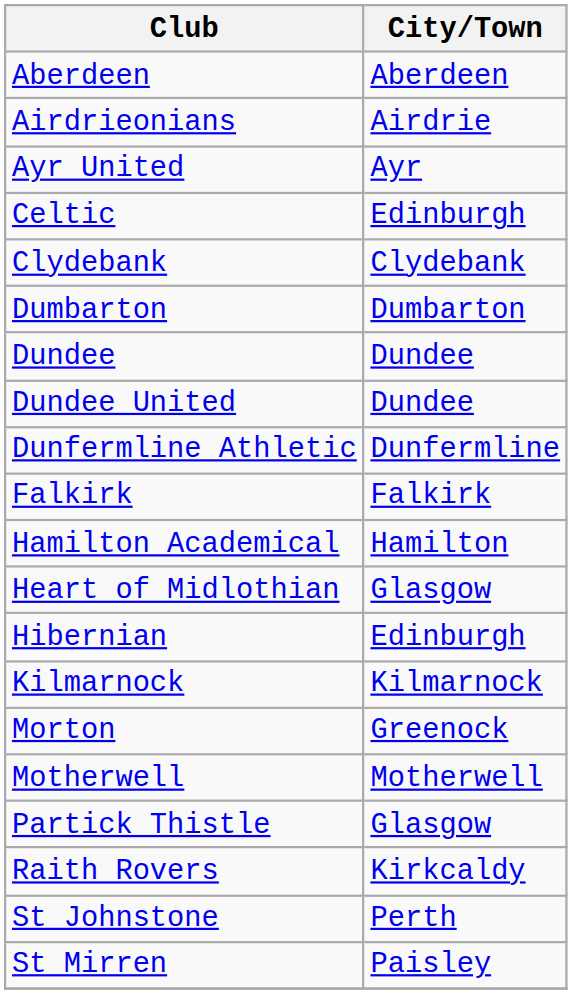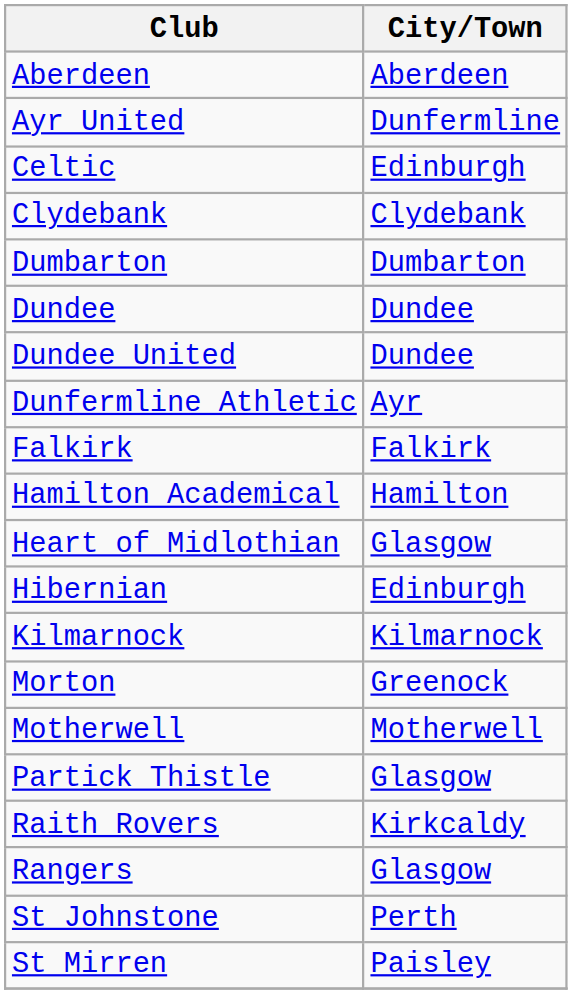 <table class="wikitable" style="text-align: left">
 <tr>
 <th>Club</th>
 <th>City/Town</th>
 </tr>
 <tr>
 <td><a href='#'>Aberdeen</a></td>
 <td><a href='#'>Aberdeen</a></td>
 </tr>
 <tr>
-<td><a href='#'>Airdrieonians</a></td>
-<td><a href='#'>Airdrie</a></td>
-</tr>
-<tr>
 <td><a href='#'>Ayr United</a></td>
-<td><a href='#'>Ayr</a></td>
+<td><a href='#'>Dunfermline</a></td>
 </tr>
 <tr>
 <td><a href='#'>Celtic</a></td>
 <td><a href='#'>Edinburgh</a></td>
 </tr>
 <tr>
 <td><a href='#'>Clydebank</a></td>
 <td><a href='#'>Clydebank</a></td>
 </tr>
 <tr>
 <td><a href='#'>Dumbarton</a></td>
 <td><a href='#'>Dumbarton</a></td>
 </tr>
 <tr>
 <td><a href='#'>Dundee</a></td>
 <td><a href='#'>Dundee</a></td>
 </tr>
 <tr>
 <td><a href='#'>Dundee United</a></td>
 <td><a href='#'>Dundee</a></td>
 </tr>
 <tr>
 <td><a href='#'>Dunfermline Athletic</a></td>
-<td><a href='#'>Dunfermline</a></td>
+<td><a href='#'>Ayr</a></td>
 </tr>
 <tr>
 <td><a href='#'>Falkirk</a></td>
 <td><a href='#'>Falkirk</a></td>
 </tr>
 <tr>
 <td><a href='#'>Hamilton Academical</a></td>
 <td><a href='#'>Hamilton</a></td>
 </tr>
 <tr>
 <td><a href='#'>Heart of Midlothian</a></td>
 <td><a href='#'>Glasgow</a></td>
 </tr>
 <tr>
 <td><a href='#'>Hibernian</a></td>
 <td><a href='#'>Edinburgh</a></td>
 </tr>
 <tr>
 <td><a href='#'>Kilmarnock</a></td>
 <td><a href='#'>Kilmarnock</a></td>
 </tr>
 <tr>
 <td><a href='#'>Morton</a></td>
 <td><a href='#'>Greenock</a></td>
 </tr>
 <tr>
 <td><a href='#'>Motherwell</a></td>
 <td><a href='#'>Motherwell</a></td>
 </tr>
 <tr>
 <td><a href='#'>Partick Thistle</a></td>
 <td><a href='#'>Glasgow</a></td>
 </tr>
 <tr>
 <td><a href='#'>Raith Rovers</a></td>
 <td><a href='#'>Kirkcaldy</a></td>
 </tr>
 <tr>
+<td><a href='#'>Rangers</a></td>
+<td><a href='#'>Glasgow</a></td>
+</tr>
+<tr>
 <td><a href='#'>St Johnstone</a></td>
 <td><a href='#'>Perth</a></td>
 </tr>
 <tr>
 <td><a href='#'>St Mirren</a></td>
 <td><a href='#'>Paisley</a></td>
 </tr>
 <tr>
 </tr>
 </table>
